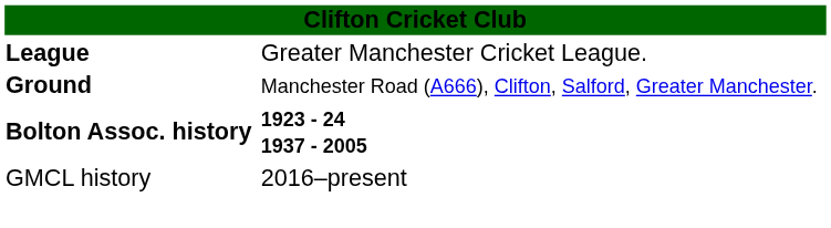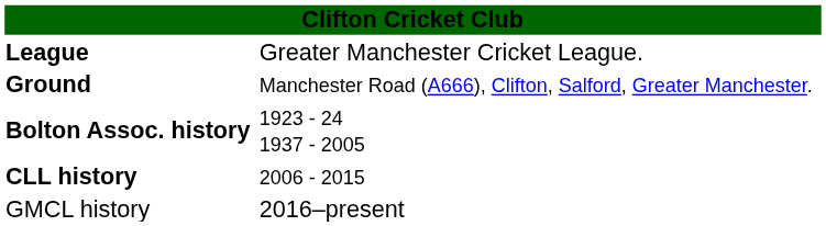 <table width=35% border=0 style="float:right;">
 <tr>
 <th colspan=2 style="background:#006600"><span><strong>Clifton Cricket Club</strong></span></th>
 </tr>
 <tr>
 <td><strong>League</strong></td>
 <td>Greater Manchester Cricket League.</td>
 </tr>
 <tr>
 <td><strong>Ground</strong></td>
 <td><small>Manchester Road (<a href='#'>A666</a>), <a href='#'>Clifton</a>, <a href='#'>Salford</a>, <a href='#'>Greater Manchester</a>.<br></small></td>
 </tr>
 <tr>
 <td><strong>Bolton Assoc. history</strong></td>
-<td><strong><small>1923 - 24<br>1937 - 2005</small></strong></td>
+<td><small>1923 - 24<br>1937 - 2005</small></td>
+</tr>
+<tr>
+<td><strong>CLL history</strong></td>
+<td><small>2006 - 2015</small></td>
 </tr>
 <tr>
 <td>GMCL history</td>
 <td>2016–present</td>
 </tr>
 <tr>
 </tr>
 </table>
